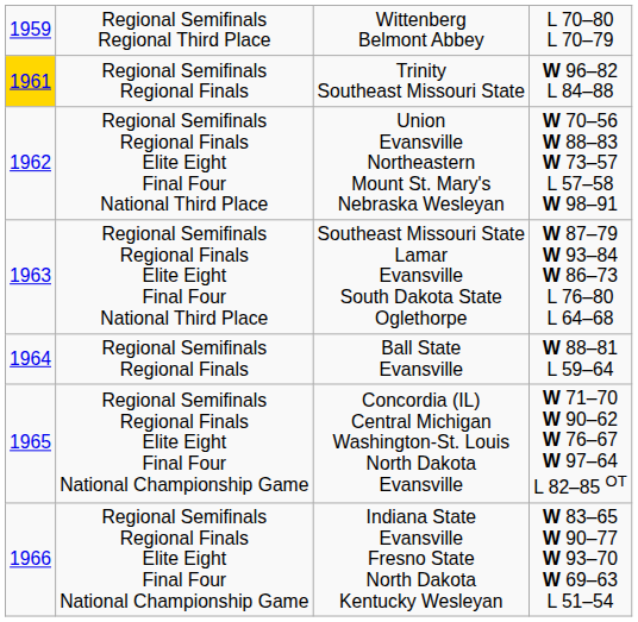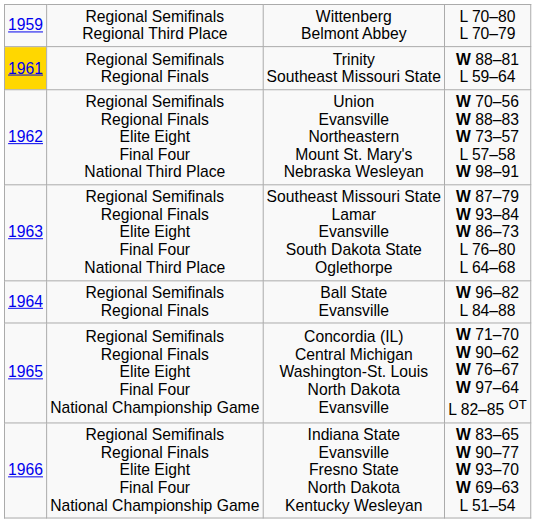 <table class="wikitable">
 <tr align="center">
 <td><a href='#'>1959</a></td>
 <td>Regional Semifinals<br>Regional Third Place</td>
 <td>Wittenberg<br>Belmont Abbey</td>
 <td>L 70–80<br>L 70–79</td>
 </tr>
 <tr align="center">
 <td style="background: gold;"><a href='#'>1961</a></td>
 <td>Regional Semifinals<br>Regional Finals</td>
 <td>Trinity<br>Southeast Missouri State</td>
-<td><strong>W</strong> 96–82<br>L 84–88</td>
+<td><strong>W</strong> 88–81<br>L 59–64</td>
 </tr>
 <tr align="center">
 <td><a href='#'>1962</a></td>
 <td>Regional Semifinals<br>Regional Finals<br>Elite Eight<br>Final Four<br>National Third Place</td>
 <td>Union<br>Evansville<br>Northeastern<br>Mount St. Mary's<br>Nebraska Wesleyan</td>
 <td><strong>W</strong> 70–56<br><strong>W</strong> 88–83<br> <strong>W</strong> 73–57<br>L 57–58<br><strong>W</strong> 98–91</td>
 </tr>
 <tr align="center">
 <td><a href='#'>1963</a></td>
 <td>Regional Semifinals<br>Regional Finals<br>Elite Eight<br>Final Four<br>National Third Place</td>
 <td>Southeast Missouri State<br>Lamar<br>Evansville<br>South Dakota State<br>Oglethorpe</td>
 <td><strong>W</strong> 87–79<br><strong>W</strong> 93–84<br><strong>W</strong> 86–73<br>L 76–80<br>L 64–68</td>
 </tr>
 <tr align="center">
 <td><a href='#'>1964</a></td>
 <td>Regional Semifinals<br>Regional Finals<br></td>
 <td>Ball State<br>Evansville</td>
-<td><strong>W</strong> 88–81<br>L 59–64</td>
+<td><strong>W</strong> 96–82<br>L 84–88</td>
 </tr>
 <tr align="center">
 <td><a href='#'>1965</a></td>
 <td>Regional Semifinals<br>Regional Finals<br>Elite Eight<br>Final Four<br>National Championship Game</td>
 <td>Concordia (IL)<br>Central Michigan<br>Washington-St. Louis<br>North Dakota<br>Evansville</td>
 <td><strong>W</strong> 71–70<br><strong>W</strong> 90–62<br><strong>W</strong> 76–67<br><strong>W</strong> 97–64<br>L 82–85 <sup>OT</sup></td>
 </tr>
 <tr align="center">
 <td><a href='#'>1966</a></td>
 <td>Regional Semifinals<br>Regional Finals<br>Elite Eight<br>Final Four<br>National Championship Game</td>
 <td>Indiana State<br>Evansville<br>Fresno State<br>North Dakota<br>Kentucky Wesleyan</td>
 <td><strong>W</strong> 83–65<br><strong>W</strong> 90–77<br><strong>W</strong> 93–70<br><strong>W</strong> 69–63<br>L 51–54</td>
 </tr>
 </table>
